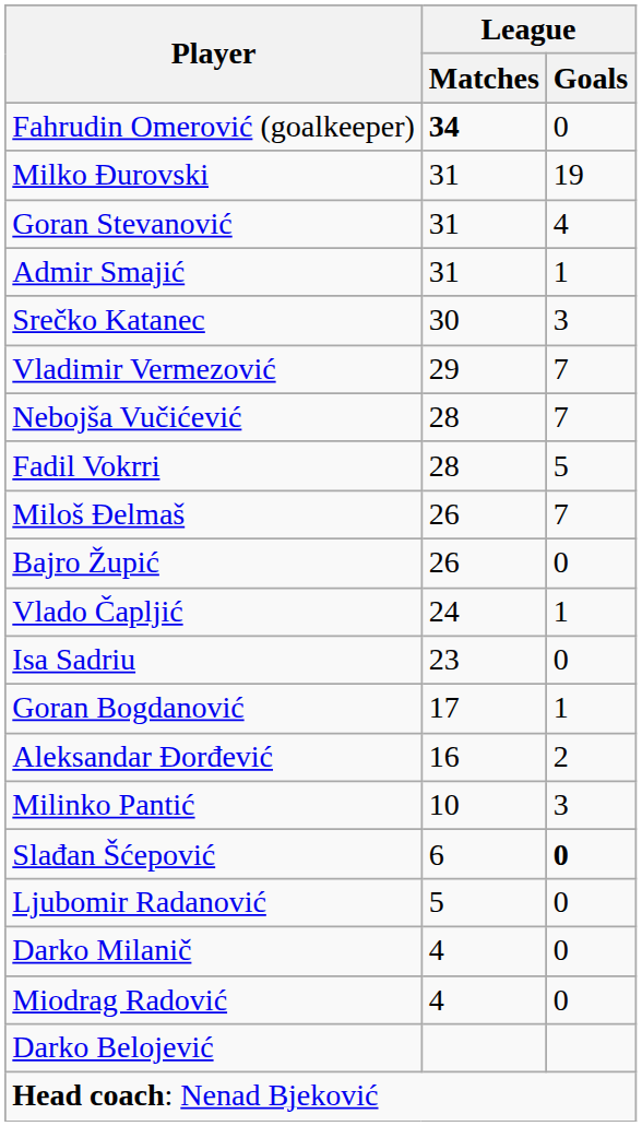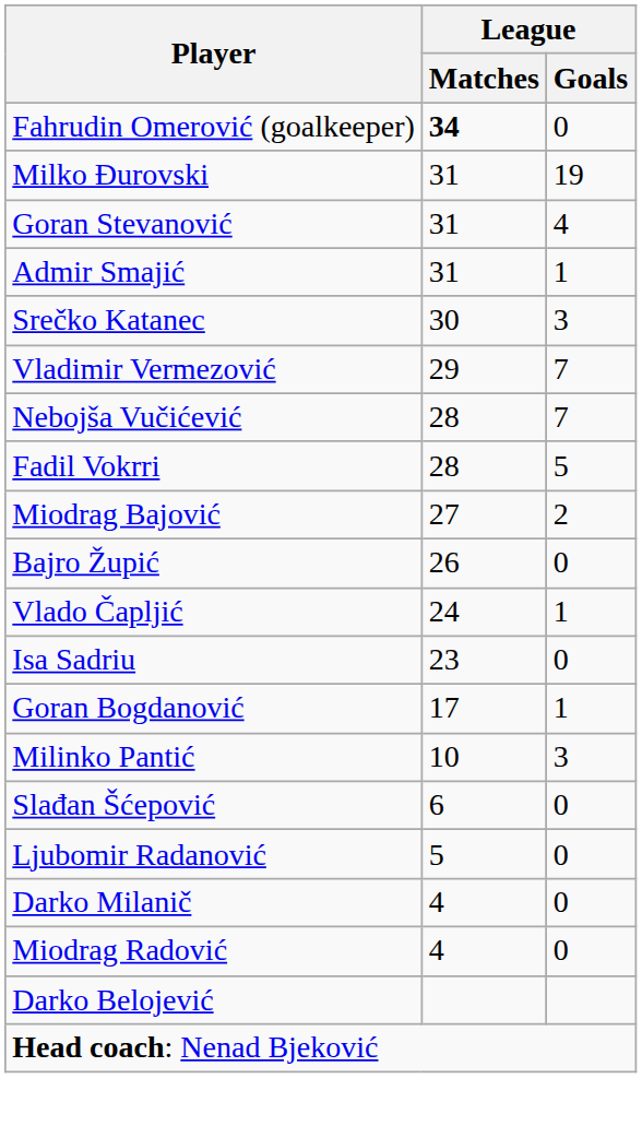 <table class="wikitable sortable">
 <tr>
 <th rowspan=2>Player</th>
 <th colspan=2>League</th>
 </tr>
 <tr>
 <th>Matches</th>
 <th>Goals</th>
 </tr>
 <tr>
 <td><a href='#'>Fahrudin Omerović</a> (goalkeeper)</td>
 <td><strong>34</strong></td>
 <td>0</td>
 </tr>
 <tr>
 <td><a href='#'>Milko Đurovski</a></td>
 <td>31</td>
 <td>19</td>
 </tr>
 <tr>
 <td><a href='#'>Goran Stevanović</a></td>
 <td>31</td>
 <td>4</td>
 </tr>
 <tr>
 <td><a href='#'>Admir Smajić</a></td>
 <td>31</td>
 <td>1</td>
 </tr>
 <tr>
 <td><a href='#'>Srečko Katanec</a></td>
 <td>30</td>
 <td>3</td>
 </tr>
 <tr>
 <td><a href='#'>Vladimir Vermezović</a></td>
 <td>29</td>
 <td>7</td>
 </tr>
 <tr>
 <td><a href='#'>Nebojša Vučićević</a></td>
 <td>28</td>
 <td>7</td>
 </tr>
 <tr>
 <td><a href='#'>Fadil Vokrri</a></td>
 <td>28</td>
 <td>5</td>
 </tr>
 <tr>
-<td><a href='#'>Miloš Đelmaš</a></td>
-<td>26</td>
-<td>7</td>
+<td><a href='#'>Miodrag Bajović</a></td>
+<td>27</td>
+<td>2</td>
 </tr>
 <tr>
 <td><a href='#'>Bajro Župić</a></td>
 <td>26</td>
 <td>0</td>
 </tr>
 <tr>
 <td><a href='#'>Vlado Čapljić</a></td>
 <td>24</td>
 <td>1</td>
 </tr>
 <tr>
 <td><a href='#'>Isa Sadriu</a></td>
 <td>23</td>
 <td>0</td>
 </tr>
 <tr>
 <td><a href='#'>Goran Bogdanović</a></td>
 <td>17</td>
 <td>1</td>
 </tr>
 <tr>
-<td><a href='#'>Aleksandar Đorđević</a></td>
-<td>16</td>
-<td>2</td>
-</tr>
-<tr>
 <td><a href='#'>Milinko Pantić</a></td>
 <td>10</td>
 <td>3</td>
 </tr>
 <tr>
 <td><a href='#'>Slađan Šćepović</a></td>
 <td>6</td>
-<td><strong>0</strong></td>
+<td>0</td>
 </tr>
 <tr>
 <td><a href='#'>Ljubomir Radanović</a></td>
 <td>5</td>
 <td>0</td>
 </tr>
 <tr>
 <td><a href='#'>Darko Milanič</a></td>
 <td>4</td>
 <td>0</td>
 </tr>
 <tr>
 <td><a href='#'>Miodrag Radović</a></td>
 <td>4</td>
 <td>0</td>
 </tr>
 <tr>
 <td><a href='#'>Darko Belojević</a></td>
 <td></td>
 <td></td>
 </tr>
 <tr class="sortbottom">
 <td colspan=3><strong>Head coach</strong>: <a href='#'>Nenad Bjeković</a></td>
 </tr>
 </table>
